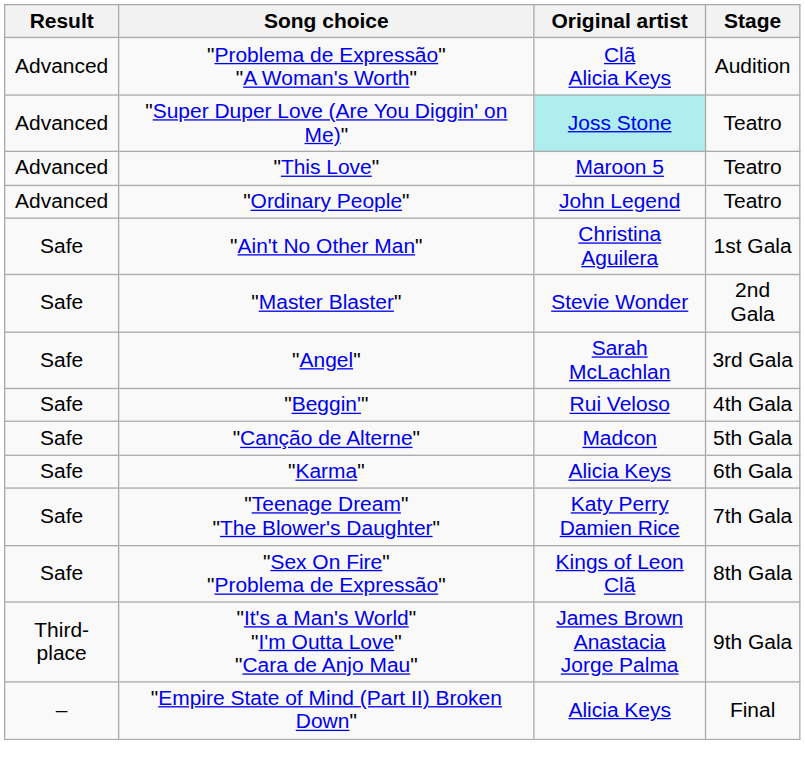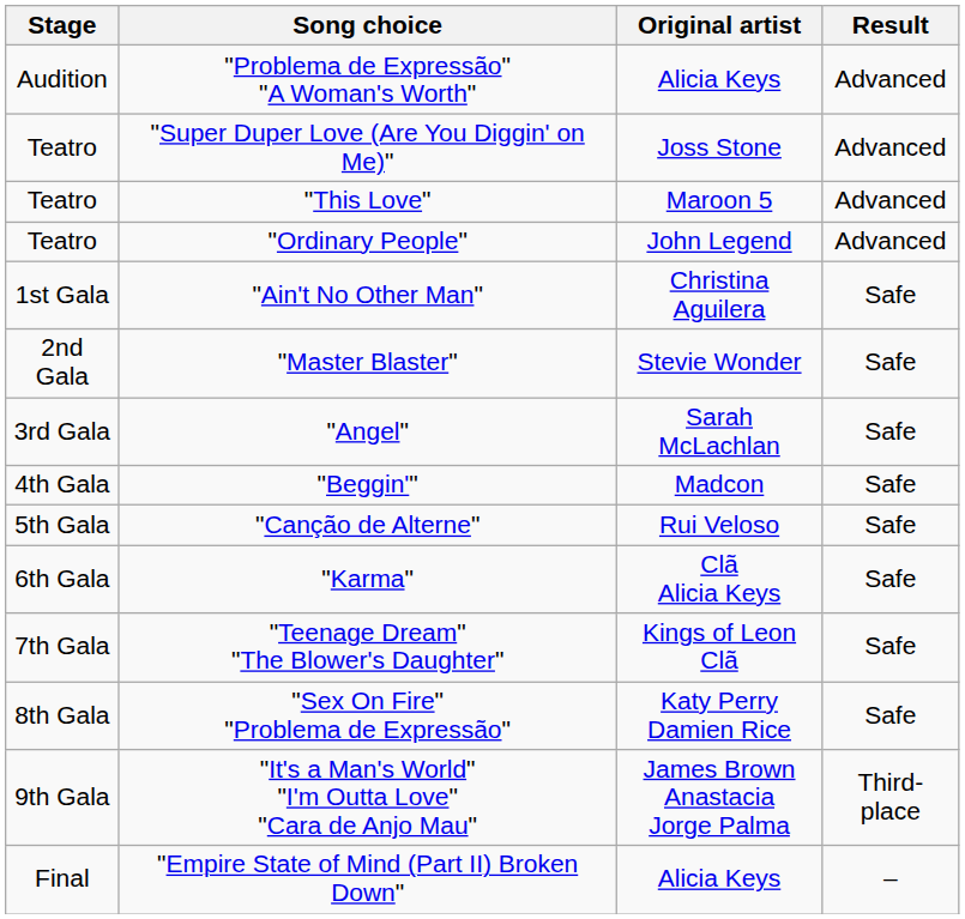 <table class="wikitable" style="text-align: center;">
 <tr>
-<th>Result</th>
+<th>Stage</th>
 <th>Song choice</th>
 <th>Original artist</th>
-<th>Stage</th>
+<th>Result</th>
 </tr>
 <tr>
+<td>Audition</td>
+<td>"<a href='#'>Problema de Expressão</a>"<br>"<a href='#'>A Woman's Worth</a>"</td>
+<td><a href='#'>Alicia Keys</a></td>
 <td>Advanced</td>
-<td>"<a href='#'>Problema de Expressão</a>"<br>"<a href='#'>A Woman's Worth</a>"</td>
-<td><a href='#'>Clã</a><br><a href='#'>Alicia Keys</a></td>
-<td>Audition</td>
 </tr>
 <tr>
+<td>Teatro</td>
+<td>"<a href='#'>Super Duper Love (Are You Diggin' on Me)</a>"</td>
+<td><a href='#'>Joss Stone</a></td>
 <td>Advanced</td>
-<td>"<a href='#'>Super Duper Love (Are You Diggin' on Me)</a>"</td>
-<td style="background: paleturquoise;"><a href='#'>Joss Stone</a></td>
-<td>Teatro</td>
 </tr>
 <tr>
-<td>Advanced</td>
+<td>Teatro</td>
 <td>"<a href='#'>This Love</a>"</td>
 <td><a href='#'>Maroon 5</a></td>
-<td>Teatro</td>
+<td>Advanced</td>
 </tr>
 <tr>
-<td>Advanced</td>
+<td>Teatro</td>
 <td>"<a href='#'>Ordinary People</a>"</td>
 <td><a href='#'>John Legend</a></td>
-<td>Teatro</td>
+<td>Advanced</td>
 </tr>
 <tr>
-<td>Safe</td>
+<td>1st Gala</td>
 <td>"<a href='#'>Ain't No Other Man</a>"</td>
 <td><a href='#'>Christina Aguilera</a></td>
-<td>1st Gala</td>
+<td>Safe</td>
 </tr>
 <tr>
-<td>Safe</td>
+<td>2nd Gala</td>
 <td>"<a href='#'>Master Blaster</a>"</td>
 <td><a href='#'>Stevie Wonder</a></td>
-<td>2nd Gala</td>
+<td>Safe</td>
 </tr>
 <tr>
-<td>Safe</td>
+<td>3rd Gala</td>
 <td>"<a href='#'>Angel</a>"</td>
 <td><a href='#'>Sarah McLachlan</a></td>
-<td>3rd Gala</td>
+<td>Safe</td>
 </tr>
 <tr>
+<td>4th Gala</td>
+<td>"<a href='#'>Beggin'</a>"</td>
+<td><a href='#'>Madcon</a></td>
 <td>Safe</td>
-<td>"<a href='#'>Beggin'</a>"</td>
-<td><a href='#'>Rui Veloso</a></td>
-<td>4th Gala</td>
 </tr>
 <tr>
+<td>5th Gala</td>
+<td>"<a href='#'>Canção de Alterne</a>"</td>
+<td><a href='#'>Rui Veloso</a></td>
 <td>Safe</td>
-<td>"<a href='#'>Canção de Alterne</a>"</td>
-<td><a href='#'>Madcon</a></td>
-<td>5th Gala</td>
 </tr>
 <tr>
+<td>6th Gala</td>
+<td>"<a href='#'>Karma</a>"</td>
+<td><a href='#'>Clã</a><br><a href='#'>Alicia Keys</a></td>
 <td>Safe</td>
-<td>"<a href='#'>Karma</a>"</td>
-<td><a href='#'>Alicia Keys</a></td>
-<td>6th Gala</td>
 </tr>
 <tr>
+<td>7th Gala</td>
+<td>"<a href='#'>Teenage Dream</a>"<br>"<a href='#'>The Blower's Daughter</a>"</td>
+<td><a href='#'>Kings of Leon</a><br><a href='#'>Clã</a></td>
 <td>Safe</td>
-<td>"<a href='#'>Teenage Dream</a>"<br>"<a href='#'>The Blower's Daughter</a>"</td>
-<td><a href='#'>Katy Perry</a><br><a href='#'>Damien Rice</a></td>
-<td>7th Gala</td>
 </tr>
 <tr>
+<td>8th Gala</td>
+<td>"<a href='#'>Sex On Fire</a>"<br>"<a href='#'>Problema de Expressão</a>"</td>
+<td><a href='#'>Katy Perry</a><br><a href='#'>Damien Rice</a></td>
 <td>Safe</td>
-<td>"<a href='#'>Sex On Fire</a>"<br>"<a href='#'>Problema de Expressão</a>"</td>
-<td><a href='#'>Kings of Leon</a><br><a href='#'>Clã</a></td>
-<td>8th Gala</td>
 </tr>
 <tr>
-<td>Third-place</td>
+<td>9th Gala</td>
 <td>"<a href='#'>It's a Man's World</a>"<br>"<a href='#'>I'm Outta Love</a>"<br>"<a href='#'>Cara de Anjo Mau</a>"</td>
 <td><a href='#'>James Brown</a><br><a href='#'>Anastacia</a><br><a href='#'>Jorge Palma</a></td>
-<td>9th Gala</td>
+<td>Third-place</td>
 </tr>
 <tr>
-<td>–</td>
+<td>Final</td>
 <td>"<a href='#'>Empire State of Mind (Part II) Broken Down</a>"</td>
 <td><a href='#'>Alicia Keys</a></td>
-<td>Final</td>
+<td>–</td>
 </tr>
 </table>
